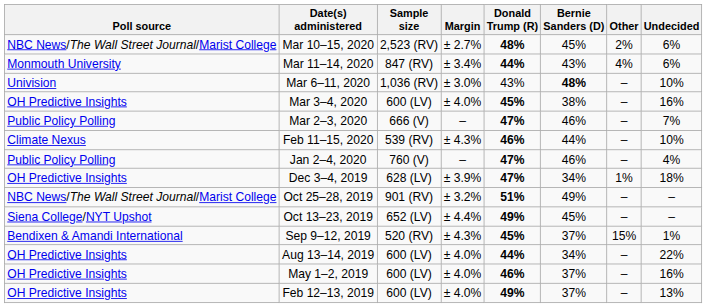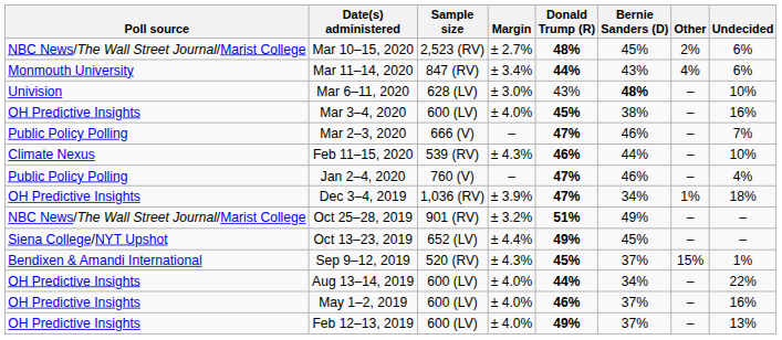 <table class="wikitable" style="font-size:90%;text-align:center;">
 <tr valign=bottom style="font-size:90%;">
 <th>Poll source</th>
 <th>Date(s)<br>administered</th>
 <th>Sample<br>size</th>
 <th>Margin<br></th>
 <th>Donald<br>Trump (R)</th>
 <th>Bernie<br>Sanders (D)</th>
 <th>Other</th>
 <th>Undecided</th>
 </tr>
 <tr>
 <td style="text-align:left;"><a href='#'>NBC News</a>/<em>The Wall Street Journal</em>/<a href='#'>Marist College</a></td>
 <td>Mar 10–15, 2020</td>
 <td>2,523 (RV)</td>
 <td>± 2.7%</td>
 <td><strong>48%</strong></td>
 <td>45%</td>
 <td>2%</td>
 <td>6%</td>
 </tr>
 <tr>
 <td style="text-align:left;"><a href='#'>Monmouth University</a></td>
 <td>Mar 11–14, 2020</td>
 <td>847 (RV)</td>
 <td>± 3.4%</td>
 <td><strong>44%</strong></td>
 <td>43%</td>
 <td>4%</td>
 <td>6%</td>
 </tr>
 <tr>
 <td style="text-align:left;"><a href='#'>Univision</a></td>
 <td>Mar 6–11, 2020</td>
-<td>1,036 (RV)</td>
+<td>628 (LV)</td>
 <td>± 3.0%</td>
 <td>43%</td>
 <td><strong>48%</strong></td>
 <td>–</td>
 <td>10%</td>
 </tr>
 <tr>
 <td style="text-align:left;"><a href='#'>OH Predictive Insights</a></td>
 <td>Mar 3–4, 2020</td>
 <td>600 (LV)</td>
 <td>± 4.0%</td>
 <td><strong>45%</strong></td>
 <td>38%</td>
 <td>–</td>
 <td>16%</td>
 </tr>
 <tr>
 <td style="text-align:left;"><a href='#'>Public Policy Polling</a></td>
 <td>Mar 2–3, 2020</td>
 <td>666 (V)</td>
 <td>–</td>
 <td><strong>47%</strong></td>
 <td>46%</td>
 <td>–</td>
 <td>7%</td>
 </tr>
 <tr>
 <td style="text-align:left;"><a href='#'>Climate Nexus</a></td>
 <td>Feb 11–15, 2020</td>
 <td>539 (RV)</td>
 <td>± 4.3%</td>
 <td><strong>46%</strong></td>
 <td>44%</td>
 <td>–</td>
 <td>10%</td>
 </tr>
 <tr>
 <td style="text-align:left;"><a href='#'>Public Policy Polling</a></td>
 <td>Jan 2–4, 2020</td>
 <td>760 (V)</td>
 <td>–</td>
 <td><strong>47%</strong></td>
 <td>46%</td>
 <td>–</td>
 <td>4%</td>
 </tr>
 <tr>
 <td style="text-align:left;"><a href='#'>OH Predictive Insights</a></td>
 <td>Dec 3–4, 2019</td>
-<td>628 (LV)</td>
+<td>1,036 (RV)</td>
 <td>± 3.9%</td>
 <td><strong>47%</strong></td>
 <td>34%</td>
 <td>1%</td>
 <td>18%</td>
 </tr>
 <tr>
 <td style="text-align:left;"><a href='#'>NBC News</a>/<em>The Wall Street Journal</em>/<a href='#'>Marist College</a></td>
 <td>Oct 25–28, 2019</td>
 <td>901 (RV)</td>
 <td>± 3.2%</td>
 <td><strong>51%</strong></td>
 <td>49%</td>
 <td>–</td>
 <td>–</td>
 </tr>
 <tr>
 <td style="text-align:left;"><a href='#'>Siena College</a>/<a href='#'>NYT Upshot</a></td>
 <td>Oct 13–23, 2019</td>
 <td>652 (LV)</td>
 <td>± 4.4%</td>
 <td><strong>49%</strong></td>
 <td>45%</td>
 <td>–</td>
 <td>–</td>
 </tr>
 <tr>
 <td style="text-align:left;"><a href='#'>Bendixen & Amandi International</a></td>
 <td>Sep 9–12, 2019</td>
 <td>520 (RV)</td>
 <td>± 4.3%</td>
 <td><strong>45%</strong></td>
 <td>37%</td>
 <td>15%</td>
 <td>1%</td>
 </tr>
 <tr>
 <td style="text-align:left;"><a href='#'>OH Predictive Insights</a></td>
 <td>Aug 13–14, 2019</td>
 <td>600 (LV)</td>
 <td>± 4.0%</td>
 <td><strong>44%</strong></td>
 <td>34%</td>
 <td>–</td>
 <td>22%</td>
 </tr>
 <tr>
 <td style="text-align:left;"><a href='#'>OH Predictive Insights</a></td>
 <td>May 1–2, 2019</td>
 <td>600 (LV)</td>
 <td>± 4.0%</td>
 <td><strong>46%</strong></td>
 <td>37%</td>
 <td>–</td>
 <td>16%</td>
 </tr>
 <tr>
 <td style="text-align:left;"><a href='#'>OH Predictive Insights</a></td>
 <td>Feb 12–13, 2019</td>
 <td>600 (LV)</td>
 <td>± 4.0%</td>
 <td><strong>49%</strong></td>
 <td>37%</td>
 <td>–</td>
 <td>13%</td>
 </tr>
 </table>
